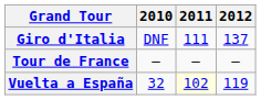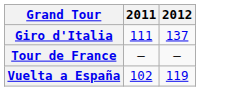 <table class="wikitable plainrowheaders">
 <tr>
 <th scope="col"><a href='#'>Grand Tour</a></th>
-<th scope="col">2010</th>
 <th scope="col">2011</th>
 <th scope="col">2012</th>
 </tr>
 <tr style="text-align:center;">
 <th scope="row"> <a href='#'>Giro d'Italia</a></th>
-<td><a href='#'>DNF</a></td>
 <td><a href='#'>111</a></td>
 <td><a href='#'>137</a></td>
 </tr>
 <tr style="text-align:center;">
 <th scope="row"> <a href='#'>Tour de France</a></th>
 <td>—</td>
 <td>—</td>
-<td>—</td>
 </tr>
 <tr style="text-align:center;">
 <th scope="row"> <a href='#'>Vuelta a España</a></th>
-<td><a href='#'>32</a></td>
-<td style="background: lightyellow;"><a href='#'>102</a></td>
+<td><a href='#'>102</a></td>
 <td><a href='#'>119</a></td>
 </tr>
 </table>
